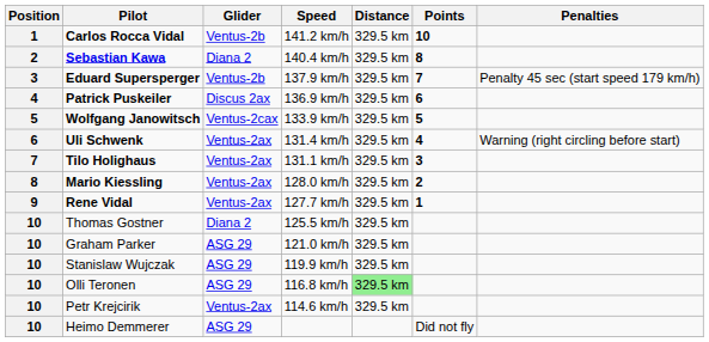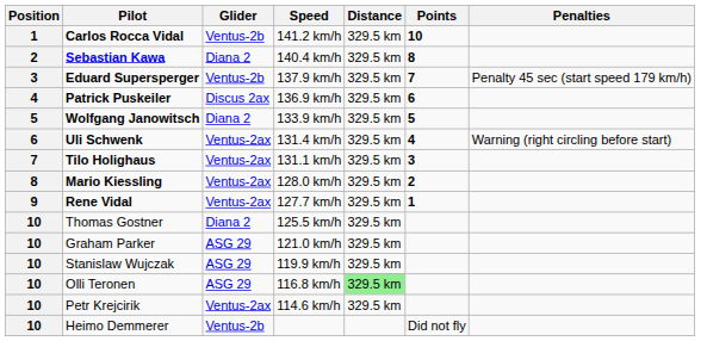 <table class="wikitable" style="font-size: 95%;">
 <tr>
 <th>Position</th>
 <th>Pilot</th>
 <th>Glider</th>
 <th>Speed</th>
 <th>Distance</th>
 <th>Points</th>
 <th>Penalties</th>
 </tr>
 <tr>
 <th>1</th>
 <td> <strong>Carlos Rocca Vidal</strong></td>
 <td><a href='#'>Ventus-2b</a></td>
 <td>141.2 km/h</td>
 <td>329.5 km</td>
 <td><strong>10</strong></td>
 <td></td>
 </tr>
 <tr>
 <th>2</th>
 <td> <strong><a href='#'>Sebastian Kawa</a></strong></td>
 <td><a href='#'>Diana 2</a></td>
 <td>140.4 km/h</td>
 <td>329.5 km</td>
 <td><strong>8</strong></td>
 <td></td>
 </tr>
 <tr>
 <th>3</th>
 <td> <strong>Eduard Supersperger</strong></td>
 <td><a href='#'>Ventus-2b</a></td>
 <td>137.9 km/h</td>
 <td>329.5 km</td>
 <td><strong>7</strong></td>
 <td>Penalty 45 sec (start speed 179 km/h)</td>
 </tr>
 <tr>
 <th>4</th>
 <td> <strong>Patrick Puskeiler</strong></td>
 <td><a href='#'>Discus 2ax</a></td>
 <td>136.9 km/h</td>
 <td>329.5 km</td>
 <td><strong>6</strong></td>
 <td></td>
 </tr>
 <tr>
 <th>5</th>
 <td> <strong>Wolfgang Janowitsch</strong></td>
-<td><a href='#'>Ventus-2cax</a></td>
+<td><a href='#'>Diana 2</a></td>
 <td>133.9 km/h</td>
 <td>329.5 km</td>
 <td><strong>5</strong></td>
 <td></td>
 </tr>
 <tr>
 <th>6</th>
 <td> <strong>Uli Schwenk</strong></td>
 <td><a href='#'>Ventus-2ax</a></td>
 <td>131.4 km/h</td>
 <td>329.5 km</td>
 <td><strong>4</strong></td>
 <td>Warning (right circling before start)</td>
 </tr>
 <tr>
 <th>7</th>
 <td> <strong>Tilo Holighaus</strong></td>
 <td><a href='#'>Ventus-2ax</a></td>
 <td>131.1 km/h</td>
 <td>329.5 km</td>
 <td><strong>3</strong></td>
 <td></td>
 </tr>
 <tr>
 <th>8</th>
 <td> <strong>Mario Kiessling</strong></td>
 <td><a href='#'>Ventus-2ax</a></td>
 <td>128.0 km/h</td>
 <td>329.5 km</td>
 <td><strong>2</strong></td>
 <td></td>
 </tr>
 <tr>
 <th>9</th>
 <td> <strong>Rene Vidal</strong></td>
 <td><a href='#'>Ventus-2ax</a></td>
 <td>127.7 km/h</td>
 <td>329.5 km</td>
 <td><strong>1</strong></td>
 <td></td>
 </tr>
 <tr>
 <th>10</th>
 <td> Thomas Gostner</td>
 <td><a href='#'>Diana 2</a></td>
 <td>125.5 km/h</td>
 <td>329.5 km</td>
 <td></td>
 <td></td>
 </tr>
 <tr>
 <th>10</th>
 <td> Graham Parker</td>
 <td><a href='#'>ASG 29</a></td>
 <td>121.0 km/h</td>
 <td>329.5 km</td>
 <td></td>
 <td></td>
 </tr>
 <tr>
 <th>10</th>
 <td> Stanislaw Wujczak</td>
 <td><a href='#'>ASG 29</a></td>
 <td>119.9 km/h</td>
 <td>329.5 km</td>
 <td></td>
 <td></td>
 </tr>
 <tr>
 <th>10</th>
 <td> Olli Teronen</td>
 <td><a href='#'>ASG 29</a></td>
 <td>116.8 km/h</td>
 <td style="background: lightgreen;">329.5 km</td>
 <td></td>
 <td></td>
 </tr>
 <tr>
 <th>10</th>
 <td> Petr Krejcirik</td>
 <td><a href='#'>Ventus-2ax</a></td>
 <td>114.6 km/h</td>
 <td>329.5 km</td>
 <td></td>
 <td></td>
 </tr>
 <tr>
 <th>10</th>
 <td> Heimo Demmerer</td>
-<td><a href='#'>ASG 29</a></td>
+<td><a href='#'>Ventus-2b</a></td>
 <td></td>
 <td></td>
 <td>Did not fly</td>
 <td></td>
 </tr>
 </table>
